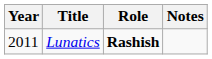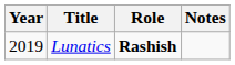 <table class="wikitable sortable unsortable">
 <tr>
 <th>Year</th>
 <th>Title</th>
 <th>Role</th>
 <th class="unsortable">Notes</th>
 </tr>
 <tr>
-<td>2011</td>
+<td>2019</td>
 <td><em><a href='#'>Lunatics</a></em></td>
 <td><strong>Rashish</strong></td>
 </tr>
 </table>
